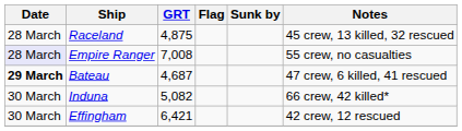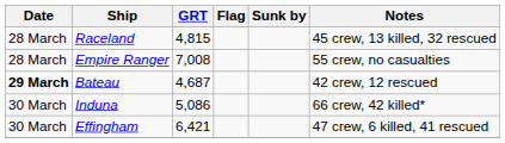 <table class="wikitable sortable">
 <tr>
 <th>Date</th>
 <th>Ship</th>
 <th><a href='#'>GRT</a></th>
 <th>Flag</th>
 <th>Sunk by</th>
 <th>Notes</th>
 </tr>
 <tr>
 <td>28 March</td>
 <td><em><a href='#'>Raceland</a></em></td>
-<td align="right">4,875</td>
+<td align="right">4,815</td>
 <td></td>
 <td></td>
 <td> 45 crew, 13 killed, 32 rescued</td>
 </tr>
 <tr>
-<td style="background: lavender;">28 March</td>
+<td>28 March</td>
 <td><em><a href='#'>Empire Ranger</a></em></td>
 <td align="right">7,008</td>
 <td></td>
 <td></td>
 <td> 55 crew, no casualties</td>
 </tr>
 <tr>
 <td><strong>29 March</strong></td>
 <td><em><a href='#'>Bateau</a></em></td>
 <td align="right">4,687</td>
 <td></td>
 <td> </td>
-<td> 47 crew, 6 killed, 41 rescued</td>
+<td> 42 crew, 12 rescued</td>
 </tr>
 <tr>
 <td>30 March</td>
 <td><em><a href='#'>Induna</a></em></td>
-<td align="right">5,082</td>
+<td align="right">5,086</td>
 <td></td>
 <td> </td>
 <td> 66 crew, 42 killed*</td>
 </tr>
 <tr>
 <td>30 March</td>
 <td><em><a href='#'>Effingham</a></em></td>
 <td align="right">6,421</td>
 <td></td>
 <td> </td>
-<td> 42 crew, 12 rescued</td>
+<td> 47 crew, 6 killed, 41 rescued</td>
 </tr>
 <tr>
 </tr>
 </table>
